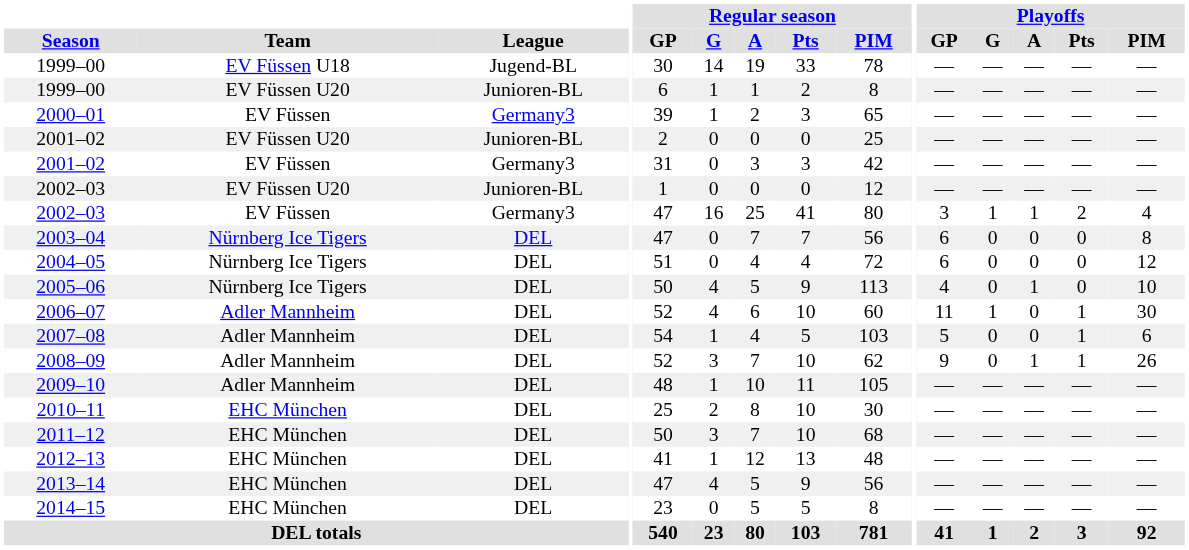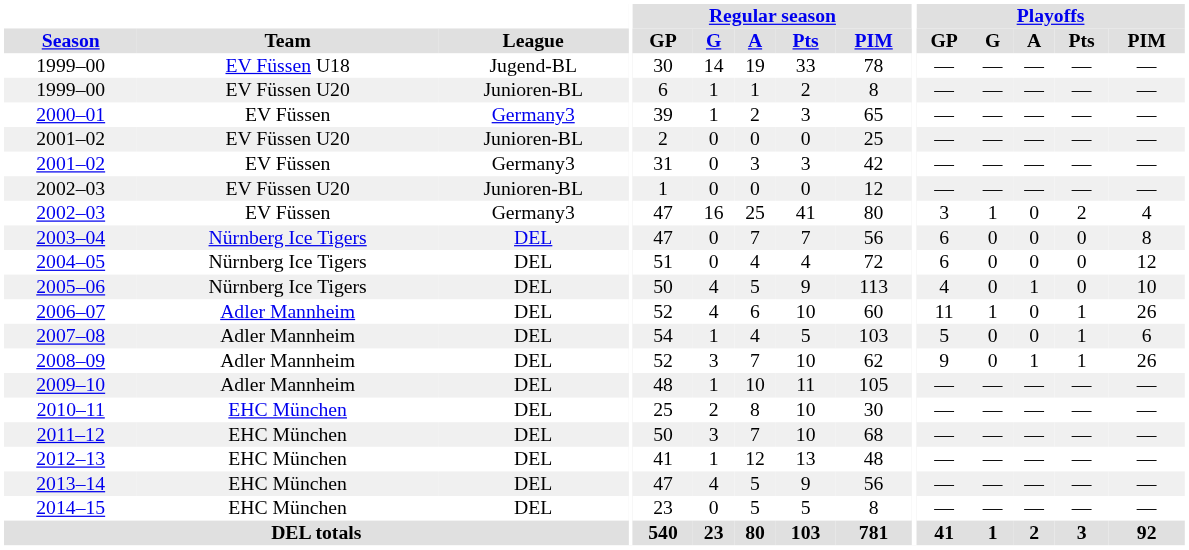 <table border="0" cellpadding="1" cellspacing="0" style="text-align:center; width:60em">
 <tr bgcolor="#e0e0e0">
 <th colspan="3" bgcolor="#ffffff"></th>
 <th rowspan="99" bgcolor="#ffffff"></th>
 <th colspan="5"><a href='#'>Regular season</a></th>
 <th rowspan="99" bgcolor="#ffffff"></th>
 <th colspan="5"><a href='#'>Playoffs</a></th>
 </tr>
 <tr bgcolor="#e0e0e0">
 <th><a href='#'>Season</a></th>
 <th>Team</th>
 <th>League</th>
 <th>GP</th>
 <th><a href='#'>G</a></th>
 <th><a href='#'>A</a></th>
 <th><a href='#'>Pts</a></th>
 <th><a href='#'>PIM</a></th>
 <th>GP</th>
 <th>G</th>
 <th>A</th>
 <th>Pts</th>
 <th>PIM</th>
 </tr>
 <tr>
 <td>1999–00</td>
 <td><a href='#'>EV Füssen</a> U18</td>
 <td>Jugend-BL</td>
 <td>30</td>
 <td>14</td>
 <td>19</td>
 <td>33</td>
 <td>78</td>
 <td>—</td>
 <td>—</td>
 <td>—</td>
 <td>—</td>
 <td>—</td>
 </tr>
 <tr bgcolor="#f0f0f0">
 <td>1999–00</td>
 <td>EV Füssen U20</td>
 <td>Junioren-BL</td>
 <td>6</td>
 <td>1</td>
 <td>1</td>
 <td>2</td>
 <td>8</td>
 <td>—</td>
 <td>—</td>
 <td>—</td>
 <td>—</td>
 <td>—</td>
 </tr>
 <tr>
 <td><a href='#'>2000–01</a></td>
 <td>EV Füssen</td>
 <td><a href='#'>Germany3</a></td>
 <td>39</td>
 <td>1</td>
 <td>2</td>
 <td>3</td>
 <td>65</td>
 <td>—</td>
 <td>—</td>
 <td>—</td>
 <td>—</td>
 <td>—</td>
 </tr>
 <tr bgcolor="#f0f0f0">
 <td>2001–02</td>
 <td>EV Füssen U20</td>
 <td>Junioren-BL</td>
 <td>2</td>
 <td>0</td>
 <td>0</td>
 <td>0</td>
 <td>25</td>
 <td>—</td>
 <td>—</td>
 <td>—</td>
 <td>—</td>
 <td>—</td>
 </tr>
 <tr>
 <td><a href='#'>2001–02</a></td>
 <td>EV Füssen</td>
 <td>Germany3</td>
 <td>31</td>
 <td>0</td>
 <td>3</td>
 <td>3</td>
 <td>42</td>
 <td>—</td>
 <td>—</td>
 <td>—</td>
 <td>—</td>
 <td>—</td>
 </tr>
 <tr bgcolor="#f0f0f0">
 <td>2002–03</td>
 <td>EV Füssen U20</td>
 <td>Junioren-BL</td>
 <td>1</td>
 <td>0</td>
 <td>0</td>
 <td>0</td>
 <td>12</td>
 <td>—</td>
 <td>—</td>
 <td>—</td>
 <td>—</td>
 <td>—</td>
 </tr>
 <tr>
 <td><a href='#'>2002–03</a></td>
 <td>EV Füssen</td>
 <td>Germany3</td>
 <td>47</td>
 <td>16</td>
 <td>25</td>
 <td>41</td>
 <td>80</td>
 <td>3</td>
 <td>1</td>
-<td>1</td>
+<td>0</td>
 <td>2</td>
 <td>4</td>
 </tr>
 <tr bgcolor="#f0f0f0">
 <td><a href='#'>2003–04</a></td>
 <td><a href='#'>Nürnberg Ice Tigers</a></td>
 <td><a href='#'>DEL</a></td>
 <td>47</td>
 <td>0</td>
 <td>7</td>
 <td>7</td>
 <td>56</td>
 <td>6</td>
 <td>0</td>
 <td>0</td>
 <td>0</td>
 <td>8</td>
 </tr>
 <tr>
 <td><a href='#'>2004–05</a></td>
 <td>Nürnberg Ice Tigers</td>
 <td>DEL</td>
 <td>51</td>
 <td>0</td>
 <td>4</td>
 <td>4</td>
 <td>72</td>
 <td>6</td>
 <td>0</td>
 <td>0</td>
 <td>0</td>
 <td>12</td>
 </tr>
 <tr bgcolor="#f0f0f0">
 <td><a href='#'>2005–06</a></td>
 <td>Nürnberg Ice Tigers</td>
 <td>DEL</td>
 <td>50</td>
 <td>4</td>
 <td>5</td>
 <td>9</td>
 <td>113</td>
 <td>4</td>
 <td>0</td>
 <td>1</td>
 <td>0</td>
 <td>10</td>
 </tr>
 <tr>
 <td><a href='#'>2006–07</a></td>
 <td><a href='#'>Adler Mannheim</a></td>
 <td>DEL</td>
 <td>52</td>
 <td>4</td>
 <td>6</td>
 <td>10</td>
 <td>60</td>
 <td>11</td>
 <td>1</td>
 <td>0</td>
 <td>1</td>
-<td>30</td>
+<td>26</td>
 </tr>
 <tr bgcolor="#f0f0f0">
 <td><a href='#'>2007–08</a></td>
 <td>Adler Mannheim</td>
 <td>DEL</td>
 <td>54</td>
 <td>1</td>
 <td>4</td>
 <td>5</td>
 <td>103</td>
 <td>5</td>
 <td>0</td>
 <td>0</td>
 <td>1</td>
 <td>6</td>
 </tr>
 <tr>
 <td><a href='#'>2008–09</a></td>
 <td>Adler Mannheim</td>
 <td>DEL</td>
 <td>52</td>
 <td>3</td>
 <td>7</td>
 <td>10</td>
 <td>62</td>
 <td>9</td>
 <td>0</td>
 <td>1</td>
 <td>1</td>
 <td>26</td>
 </tr>
 <tr bgcolor="#f0f0f0">
 <td><a href='#'>2009–10</a></td>
 <td>Adler Mannheim</td>
 <td>DEL</td>
 <td>48</td>
 <td>1</td>
 <td>10</td>
 <td>11</td>
 <td>105</td>
 <td>—</td>
 <td>—</td>
 <td>—</td>
 <td>—</td>
 <td>—</td>
 </tr>
 <tr>
 <td><a href='#'>2010–11</a></td>
 <td><a href='#'>EHC München</a></td>
 <td>DEL</td>
 <td>25</td>
 <td>2</td>
 <td>8</td>
 <td>10</td>
 <td>30</td>
 <td>—</td>
 <td>—</td>
 <td>—</td>
 <td>—</td>
 <td>—</td>
 </tr>
 <tr bgcolor="#f0f0f0">
 <td><a href='#'>2011–12</a></td>
 <td>EHC München</td>
 <td>DEL</td>
 <td>50</td>
 <td>3</td>
 <td>7</td>
 <td>10</td>
 <td>68</td>
 <td>—</td>
 <td>—</td>
 <td>—</td>
 <td>—</td>
 <td>—</td>
 </tr>
 <tr>
 <td><a href='#'>2012–13</a></td>
 <td>EHC München</td>
 <td>DEL</td>
 <td>41</td>
 <td>1</td>
 <td>12</td>
 <td>13</td>
 <td>48</td>
 <td>—</td>
 <td>—</td>
 <td>—</td>
 <td>—</td>
 <td>—</td>
 </tr>
 <tr bgcolor="#f0f0f0">
 <td><a href='#'>2013–14</a></td>
 <td>EHC München</td>
 <td>DEL</td>
 <td>47</td>
 <td>4</td>
 <td>5</td>
 <td>9</td>
 <td>56</td>
 <td>—</td>
 <td>—</td>
 <td>—</td>
 <td>—</td>
 <td>—</td>
 </tr>
 <tr>
 <td><a href='#'>2014–15</a></td>
 <td>EHC München</td>
 <td>DEL</td>
 <td>23</td>
 <td>0</td>
 <td>5</td>
 <td>5</td>
 <td>8</td>
 <td>—</td>
 <td>—</td>
 <td>—</td>
 <td>—</td>
 <td>—</td>
 </tr>
 <tr>
 </tr>
 <tr ALIGN="center" bgcolor="#e0e0e0">
 <th colspan="3">DEL totals</th>
 <th ALIGN="center">540</th>
 <th ALIGN="center">23</th>
 <th ALIGN="center">80</th>
 <th ALIGN="center">103</th>
 <th ALIGN="center">781</th>
 <th ALIGN="center">41</th>
 <th ALIGN="center">1</th>
 <th ALIGN="center">2</th>
 <th ALIGN="center">3</th>
 <th ALIGN="center">92</th>
 </tr>
 </table>
